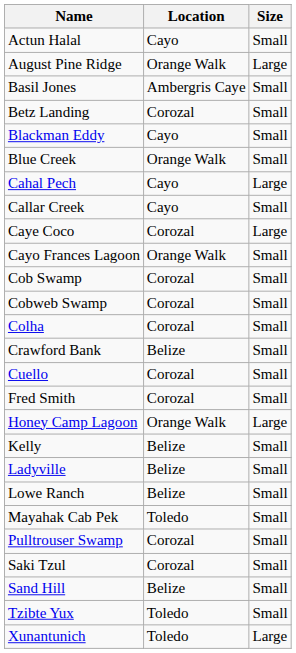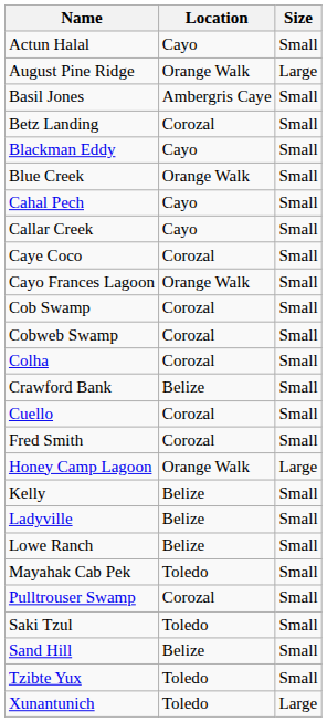 <table class="wikitable sortable static-row-numbers" style="text-align:left;">
 <tr>
 <th>Name</th>
 <th>Location</th>
 <th>Size</th>
 </tr>
 <tr>
 <td>Actun Halal</td>
 <td>Cayo</td>
 <td>Small</td>
 </tr>
 <tr>
 <td>August Pine Ridge</td>
 <td>Orange Walk</td>
 <td>Large</td>
 </tr>
 <tr>
 <td>Basil Jones</td>
 <td>Ambergris Caye</td>
 <td>Small</td>
 </tr>
 <tr>
 <td>Betz Landing</td>
 <td>Corozal</td>
 <td>Small</td>
 </tr>
 <tr>
 <td><a href='#'>Blackman Eddy</a></td>
 <td>Cayo</td>
 <td>Small</td>
 </tr>
 <tr>
 <td>Blue Creek</td>
 <td>Orange Walk</td>
 <td>Small</td>
 </tr>
 <tr>
 <td><a href='#'>Cahal Pech</a></td>
 <td>Cayo</td>
-<td>Large</td>
+<td>Small</td>
 </tr>
 <tr>
 <td>Callar Creek</td>
 <td>Cayo</td>
 <td>Small</td>
 </tr>
 <tr>
 <td>Caye Coco</td>
 <td>Corozal</td>
-<td>Large</td>
+<td>Small</td>
 </tr>
 <tr>
 <td>Cayo Frances Lagoon</td>
 <td>Orange Walk</td>
 <td>Small</td>
 </tr>
 <tr>
 <td>Cob Swamp</td>
 <td>Corozal</td>
 <td>Small</td>
 </tr>
 <tr>
 <td>Cobweb Swamp</td>
 <td>Corozal</td>
 <td>Small</td>
 </tr>
 <tr>
 <td><a href='#'>Colha</a></td>
 <td>Corozal</td>
 <td>Small</td>
 </tr>
 <tr>
 <td>Crawford Bank</td>
 <td>Belize</td>
 <td>Small</td>
 </tr>
 <tr>
 <td><a href='#'>Cuello</a></td>
 <td>Corozal</td>
 <td>Small</td>
 </tr>
 <tr>
 <td>Fred Smith</td>
 <td>Corozal</td>
 <td>Small</td>
 </tr>
 <tr>
 <td><a href='#'>Honey Camp Lagoon</a></td>
 <td>Orange Walk</td>
 <td>Large</td>
 </tr>
 <tr>
 <td>Kelly</td>
 <td>Belize</td>
 <td>Small</td>
 </tr>
 <tr>
 <td><a href='#'>Ladyville</a></td>
 <td>Belize</td>
 <td>Small</td>
 </tr>
 <tr>
 <td>Lowe Ranch</td>
 <td>Belize</td>
 <td>Small</td>
 </tr>
 <tr>
 <td>Mayahak Cab Pek</td>
 <td>Toledo</td>
 <td>Small</td>
 </tr>
 <tr>
 <td><a href='#'>Pulltrouser Swamp</a></td>
 <td>Corozal</td>
 <td>Small</td>
 </tr>
 <tr>
 <td>Saki Tzul</td>
-<td>Corozal</td>
+<td>Toledo</td>
 <td>Small</td>
 </tr>
 <tr>
 <td><a href='#'>Sand Hill</a></td>
 <td>Belize</td>
 <td>Small</td>
 </tr>
 <tr>
 <td><a href='#'>Tzibte Yux</a></td>
 <td>Toledo</td>
 <td>Small</td>
 </tr>
 <tr>
 <td><a href='#'>Xunantunich</a></td>
 <td>Toledo</td>
 <td>Large</td>
 </tr>
 </table>
